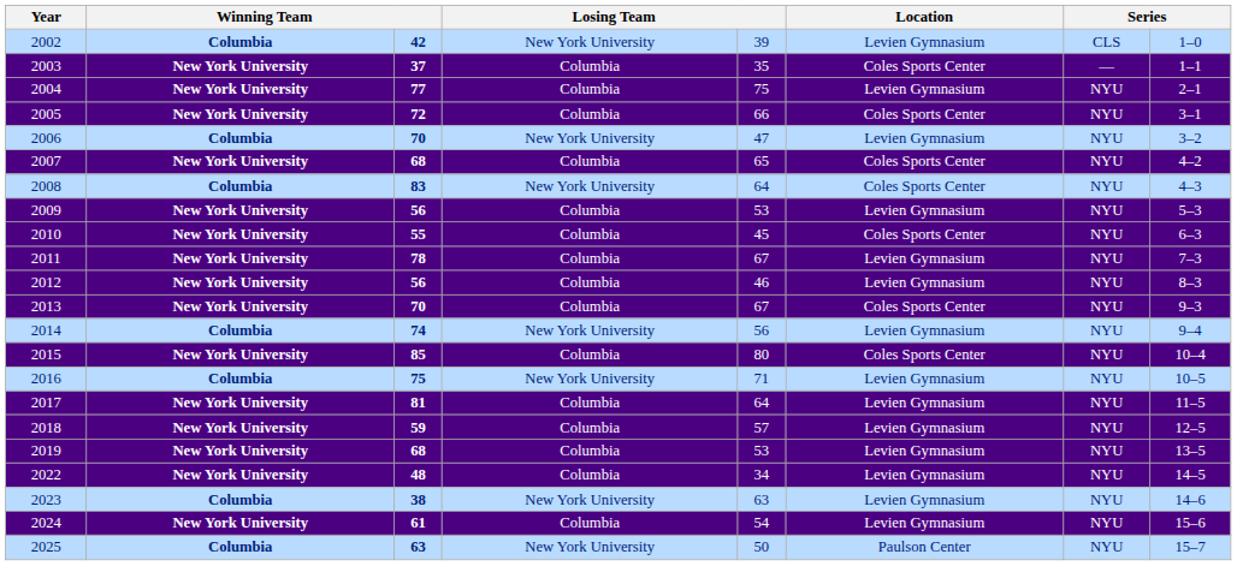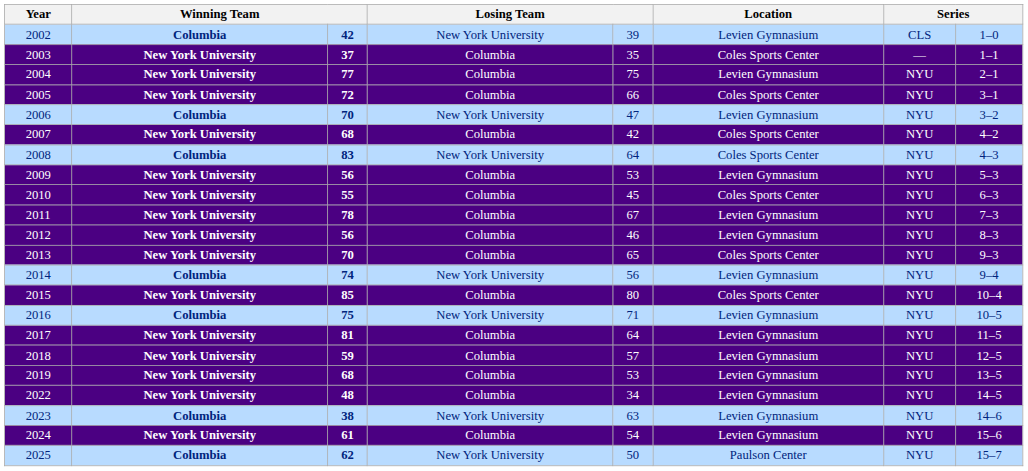 <table class="wikitable" width=65% style="margin:1em auto;">
 <tr>
 <th bgcolor="#e5e5e5">Year</th>
 <th colspan="2" bgcolor="#e5e5e5">Winning Team</th>
 <th colspan="2" bgcolor="#e5e5e5">Losing Team</th>
 <th>Location</th>
 <th colspan=2>Series</th>
 </tr>
 <tr align=center style="background: #B8DBFF; color: #00247D">
 <td>2002</td>
 <td><strong>Columbia</strong></td>
 <td><strong>42</strong></td>
 <td>New York University</td>
 <td>39</td>
 <td>Levien Gymnasium</td>
 <td>CLS</td>
 <td>1–0</td>
 </tr>
 <tr align=center style="background: #4B0082; color: #FFFFFF">
 <td>2003</td>
 <td><strong>New York University</strong></td>
 <td><strong>37</strong></td>
 <td>Columbia</td>
 <td>35</td>
 <td>Coles Sports Center</td>
 <td>—</td>
 <td>1–1</td>
 </tr>
 <tr align=center style="background: #4B0082; color: #FFFFFF">
 <td>2004</td>
 <td><strong>New York University</strong></td>
 <td><strong>77</strong></td>
 <td>Columbia</td>
 <td>75</td>
 <td>Levien Gymnasium</td>
 <td>NYU</td>
 <td>2–1</td>
 </tr>
 <tr align=center style="background: #4B0082; color: #FFFFFF">
 <td>2005</td>
 <td><strong>New York University</strong></td>
 <td><strong>72</strong></td>
 <td>Columbia</td>
 <td>66</td>
 <td>Coles Sports Center</td>
 <td>NYU</td>
 <td>3–1</td>
 </tr>
 <tr align=center style="background: #B8DBFF; color: #00247D">
 <td>2006</td>
 <td><strong>Columbia</strong></td>
 <td><strong>70</strong></td>
 <td>New York University</td>
 <td>47</td>
 <td>Levien Gymnasium</td>
 <td>NYU</td>
 <td>3–2</td>
 </tr>
 <tr align=center style="background: #4B0082; color: #FFFFFF">
 <td>2007</td>
 <td><strong>New York University</strong></td>
 <td><strong>68</strong></td>
 <td>Columbia</td>
-<td>65</td>
+<td>42</td>
 <td>Coles Sports Center</td>
 <td>NYU</td>
 <td>4–2</td>
 </tr>
 <tr align=center style="background: #B8DBFF; color: #00247D">
 <td>2008</td>
 <td><strong>Columbia</strong></td>
 <td><strong>83</strong></td>
 <td>New York University</td>
 <td>64</td>
 <td>Coles Sports Center</td>
 <td>NYU</td>
 <td>4–3</td>
 </tr>
 <tr align=center style="background: #4B0082; color: #FFFFFF">
 <td>2009</td>
 <td><strong>New York University</strong></td>
 <td><strong>56</strong></td>
 <td>Columbia</td>
 <td>53</td>
 <td>Levien Gymnasium</td>
 <td>NYU</td>
 <td>5–3</td>
 </tr>
 <tr align=center style="background: #4B0082; color: #FFFFFF">
 <td>2010</td>
 <td><strong>New York University</strong></td>
 <td><strong>55</strong></td>
 <td>Columbia</td>
 <td>45</td>
 <td>Coles Sports Center</td>
 <td>NYU</td>
 <td>6–3</td>
 </tr>
 <tr align=center style="background: #4B0082; color: #FFFFFF">
 <td>2011</td>
 <td><strong>New York University</strong></td>
 <td><strong>78</strong></td>
 <td>Columbia</td>
 <td>67</td>
 <td>Levien Gymnasium</td>
 <td>NYU</td>
 <td>7–3</td>
 </tr>
 <tr align=center style="background: #4B0082; color: #FFFFFF">
 <td>2012</td>
 <td><strong>New York University</strong></td>
 <td><strong>56</strong></td>
 <td>Columbia</td>
 <td>46</td>
 <td>Levien Gymnasium</td>
 <td>NYU</td>
 <td>8–3</td>
 </tr>
 <tr align=center style="background: #4B0082; color: #FFFFFF">
 <td>2013</td>
 <td><strong>New York University</strong></td>
 <td><strong>70</strong></td>
 <td>Columbia</td>
-<td>67</td>
+<td>65</td>
 <td>Coles Sports Center</td>
 <td>NYU</td>
 <td>9–3</td>
 </tr>
 <tr align=center style="background: #B8DBFF; color: #00247D">
 <td>2014</td>
 <td><strong>Columbia</strong></td>
 <td><strong>74</strong></td>
 <td>New York University</td>
 <td>56</td>
 <td>Levien Gymnasium</td>
 <td>NYU</td>
 <td>9–4</td>
 </tr>
 <tr align=center style="background: #4B0082; color: #FFFFFF">
 <td>2015</td>
 <td><strong>New York University</strong></td>
 <td><strong>85</strong></td>
 <td>Columbia</td>
 <td>80</td>
 <td>Coles Sports Center</td>
 <td>NYU</td>
 <td>10–4</td>
 </tr>
 <tr align=center style="background: #B8DBFF; color: #00247D">
 <td>2016</td>
 <td><strong>Columbia</strong></td>
 <td><strong>75</strong></td>
 <td>New York University</td>
 <td>71</td>
 <td>Levien Gymnasium</td>
 <td>NYU</td>
 <td>10–5</td>
 </tr>
 <tr align=center style="background: #4B0082; color: #FFFFFF">
 <td>2017</td>
 <td><strong>New York University</strong></td>
 <td><strong>81</strong></td>
 <td>Columbia</td>
 <td>64</td>
 <td>Levien Gymnasium</td>
 <td>NYU</td>
 <td>11–5</td>
 </tr>
 <tr align=center style="background: #4B0082; color: #FFFFFF">
 <td>2018</td>
 <td><strong>New York University</strong></td>
 <td><strong>59</strong></td>
 <td>Columbia</td>
 <td>57</td>
 <td>Levien Gymnasium</td>
 <td>NYU</td>
 <td>12–5</td>
 </tr>
 <tr align=center style="background: #4B0082; color: #FFFFFF">
 <td>2019</td>
 <td><strong>New York University</strong></td>
 <td><strong>68</strong></td>
 <td>Columbia</td>
 <td>53</td>
 <td>Levien Gymnasium</td>
 <td>NYU</td>
 <td>13–5</td>
 </tr>
 <tr align=center style="background: #4B0082; color: #FFFFFF">
 <td>2022</td>
 <td><strong>New York University</strong></td>
 <td><strong>48</strong></td>
 <td>Columbia</td>
 <td>34</td>
 <td>Levien Gymnasium</td>
 <td>NYU</td>
 <td>14–5</td>
 </tr>
 <tr align=center style="background: #B8DBFF; color: #00247D">
 <td>2023</td>
 <td><strong>Columbia</strong></td>
 <td><strong>38</strong></td>
 <td>New York University</td>
 <td>63</td>
 <td>Levien Gymnasium</td>
 <td>NYU</td>
 <td>14–6</td>
 </tr>
 <tr align=center style="background: #4B0082; color: #FFFFFF">
 <td>2024</td>
 <td><strong>New York University</strong></td>
 <td><strong>61</strong></td>
 <td>Columbia</td>
 <td>54</td>
 <td>Levien Gymnasium</td>
 <td>NYU</td>
 <td>15–6</td>
 </tr>
 <tr align=center style="background: #B8DBFF; color: #00247D">
 <td>2025</td>
 <td><strong>Columbia</strong></td>
-<td><strong>63</strong></td>
+<td><strong>62</strong></td>
 <td>New York University</td>
 <td>50</td>
 <td>Paulson Center</td>
 <td>NYU</td>
 <td>15–7</td>
 </tr>
 </table>
